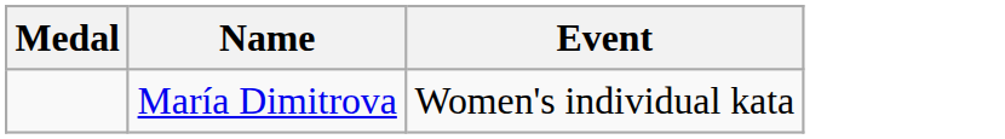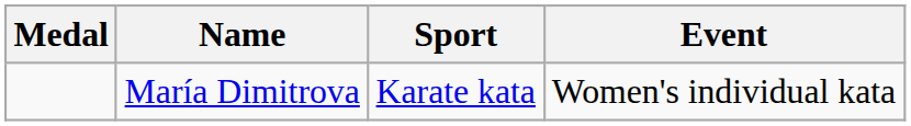 <table class="wikitable sortable" style="font-size: 95%;">
 <tr>
 <th>Medal</th>
 <th>Name</th>
+<th>Sport</th>
 <th>Event</th>
 </tr>
 <tr>
 <td></td>
 <td><a href='#'>María Dimitrova</a></td>
+<td><a href='#'>Karate kata</a></td>
 <td>Women's individual kata</td>
 </tr>
 </table>
